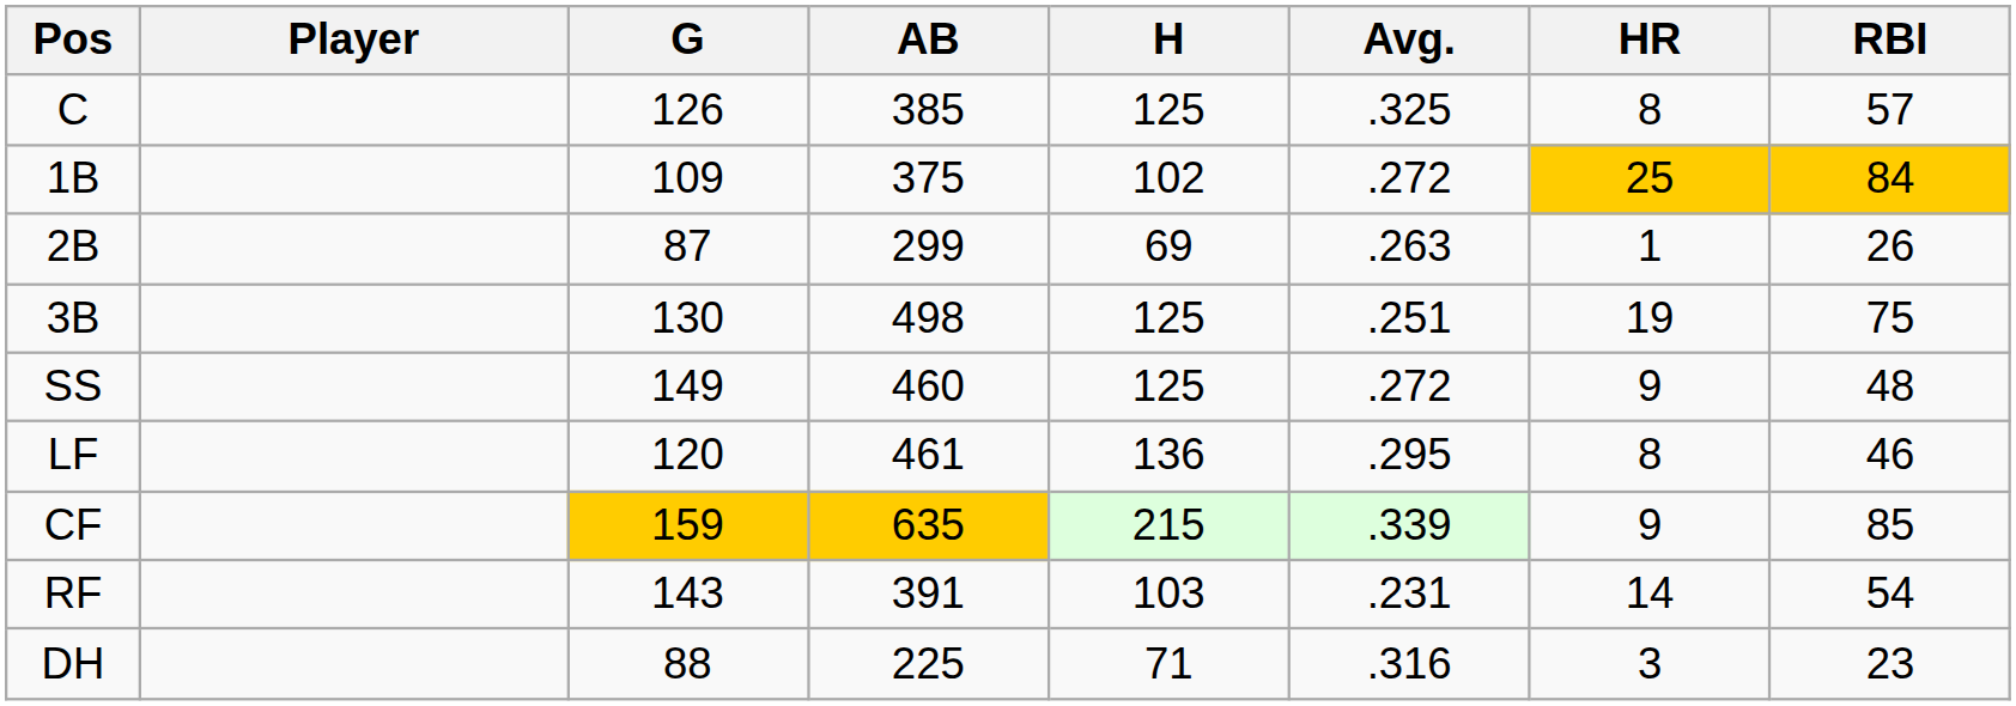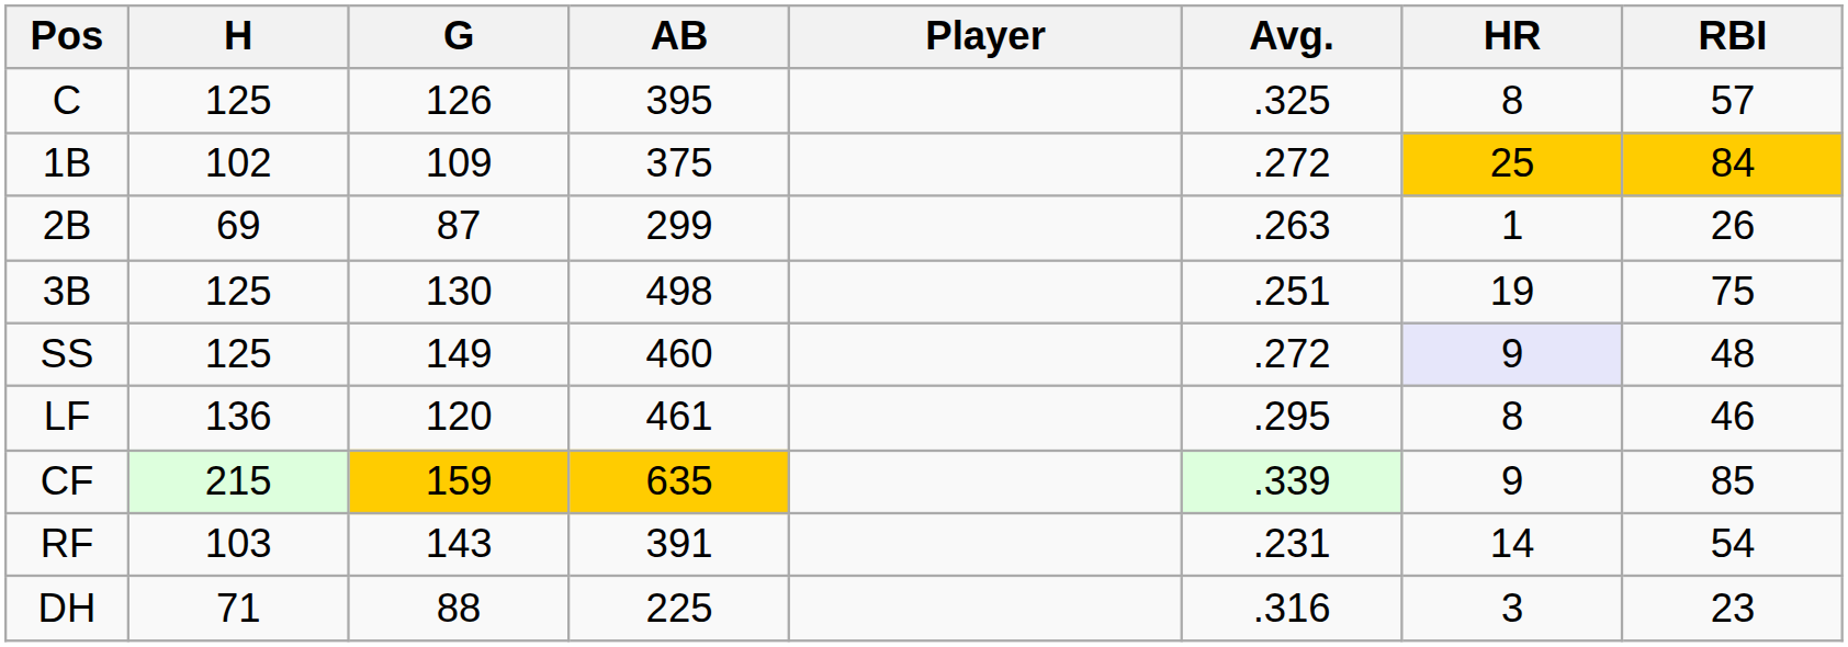 <table class="wikitable sortable">
 <tr>
 <th bgcolor="#DDDDFF" width="5%">Pos</th>
-<th bgcolor="#DDDDFF" width="16%">Player</th>
+<th bgcolor="#DDDDFF" width="9%">H</th>
 <th bgcolor="#DDDDFF" width="9%">G</th>
 <th bgcolor="#DDDDFF" width="9%">AB</th>
-<th bgcolor="#DDDDFF" width="9%">H</th>
+<th bgcolor="#DDDDFF" width="16%">Player</th>
 <th bgcolor="#DDDDFF" width="9%">Avg.</th>
 <th bgcolor="#DDDDFF" width="9%">HR</th>
 <th bgcolor="#DDDDFF" width="9%">RBI</th>
 </tr>
 <tr align="center">
 <td>C</td>
+<td>125</td>
+<td>126</td>
+<td>395</td>
 <td></td>
-<td>126</td>
-<td>385</td>
-<td>125</td>
 <td>.325</td>
 <td>8</td>
 <td>57</td>
 </tr>
 <tr align="center">
 <td>1B</td>
-<td></td>
+<td>102</td>
 <td>109</td>
 <td>375</td>
-<td>102</td>
+<td></td>
 <td>.272</td>
 <td style="background:#fc0;">25</td>
 <td style="background:#fc0;">84</td>
 </tr>
 <tr align="center">
 <td>2B</td>
-<td></td>
+<td>69</td>
 <td>87</td>
 <td>299</td>
-<td>69</td>
+<td></td>
 <td>.263</td>
 <td>1</td>
 <td>26</td>
 </tr>
 <tr align="center">
 <td>3B</td>
-<td></td>
+<td>125</td>
 <td>130</td>
 <td>498</td>
-<td>125</td>
+<td></td>
 <td>.251</td>
 <td>19</td>
 <td>75</td>
 </tr>
 <tr align="center">
 <td>SS</td>
-<td></td>
+<td>125</td>
 <td>149</td>
 <td>460</td>
-<td>125</td>
+<td></td>
 <td>.272</td>
-<td>9</td>
+<td style="background: lavender;">9</td>
 <td>48</td>
 </tr>
 <tr align="center">
 <td>LF</td>
-<td></td>
+<td>136</td>
 <td>120</td>
 <td>461</td>
-<td>136</td>
+<td></td>
 <td>.295</td>
 <td>8</td>
 <td>46</td>
 </tr>
 <tr align="center">
 <td>CF</td>
-<td></td>
+<td style="background:#DDFFDD;">215</td>
 <td style="background:#fc0;">159</td>
 <td style="background:#fc0;">635</td>
-<td style="background:#DDFFDD;">215</td>
+<td></td>
 <td style="background:#DDFFDD;">.339</td>
 <td>9</td>
 <td>85</td>
 </tr>
 <tr align="center">
 <td>RF</td>
-<td></td>
+<td>103</td>
 <td>143</td>
 <td>391</td>
-<td>103</td>
+<td></td>
 <td>.231</td>
 <td>14</td>
 <td>54</td>
 </tr>
 <tr align="center">
 <td>DH</td>
-<td></td>
+<td>71</td>
 <td>88</td>
 <td>225</td>
-<td>71</td>
+<td></td>
 <td>.316</td>
 <td>3</td>
 <td>23</td>
 </tr>
 </table>
